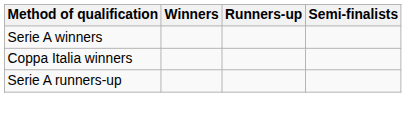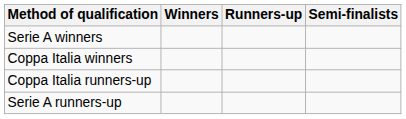 <table class="wikitable">
 <tr>
 <th>Method of qualification</th>
 <th>Winners</th>
 <th>Runners-up</th>
 <th>Semi-finalists</th>
 </tr>
 <tr>
 <td>Serie A winners</td>
 <td></td>
 <td></td>
 <td></td>
 </tr>
 <tr>
 <td>Coppa Italia winners</td>
 <td></td>
 <td></td>
 <td></td>
 </tr>
 <tr>
+<td>Coppa Italia runners-up</td>
+<td></td>
+<td></td>
+<td></td>
+</tr>
+<tr>
 <td>Serie A runners-up</td>
 <td></td>
 <td></td>
 <td></td>
 </tr>
 </table>
